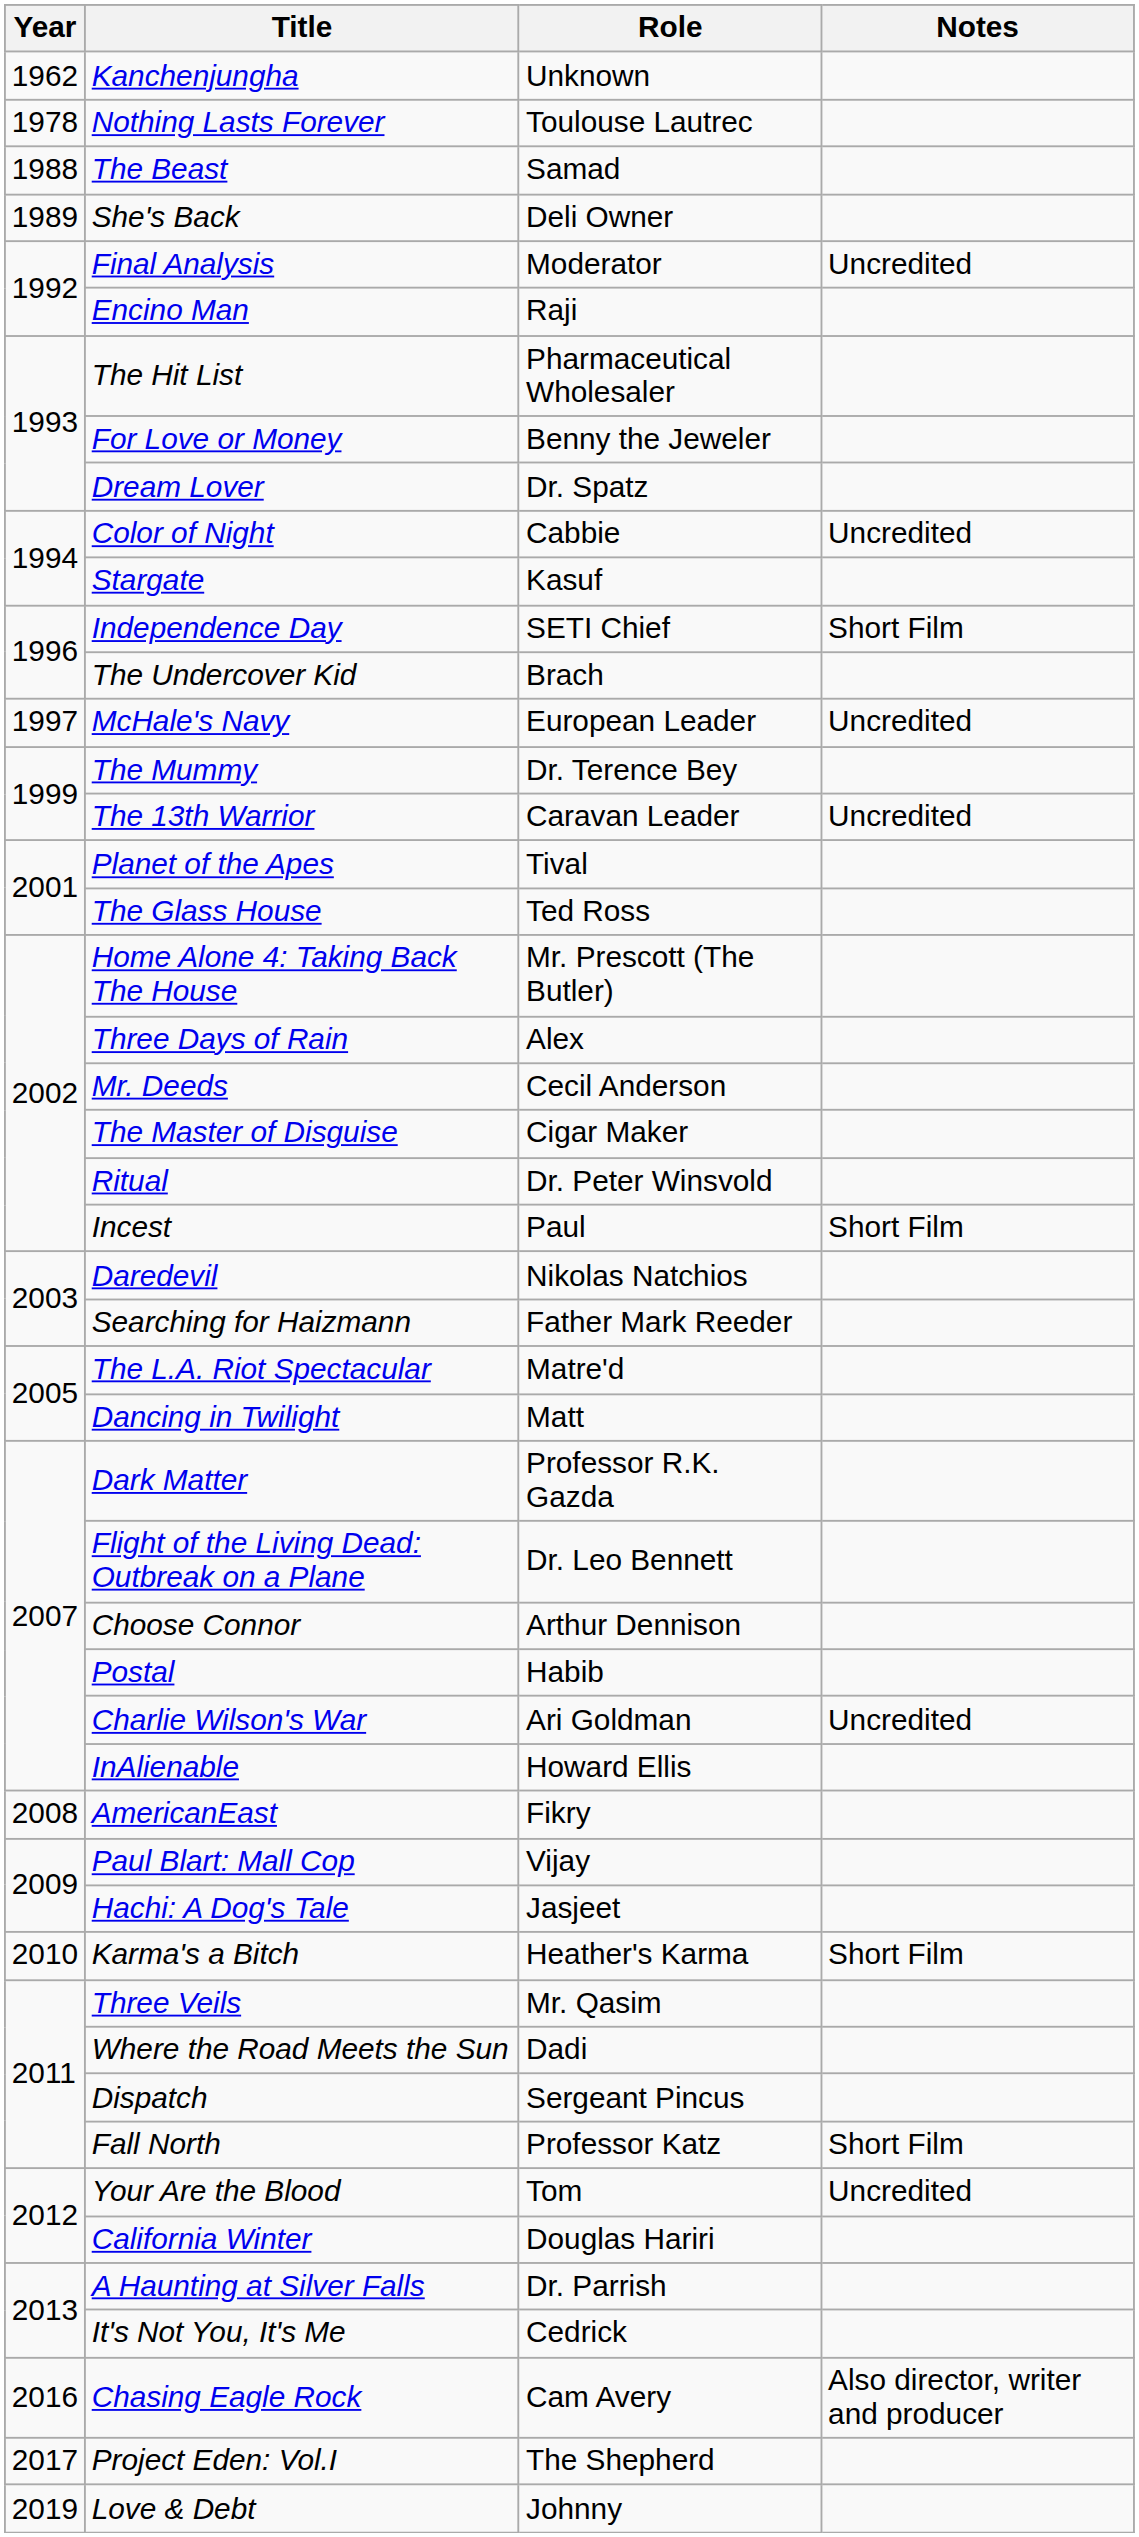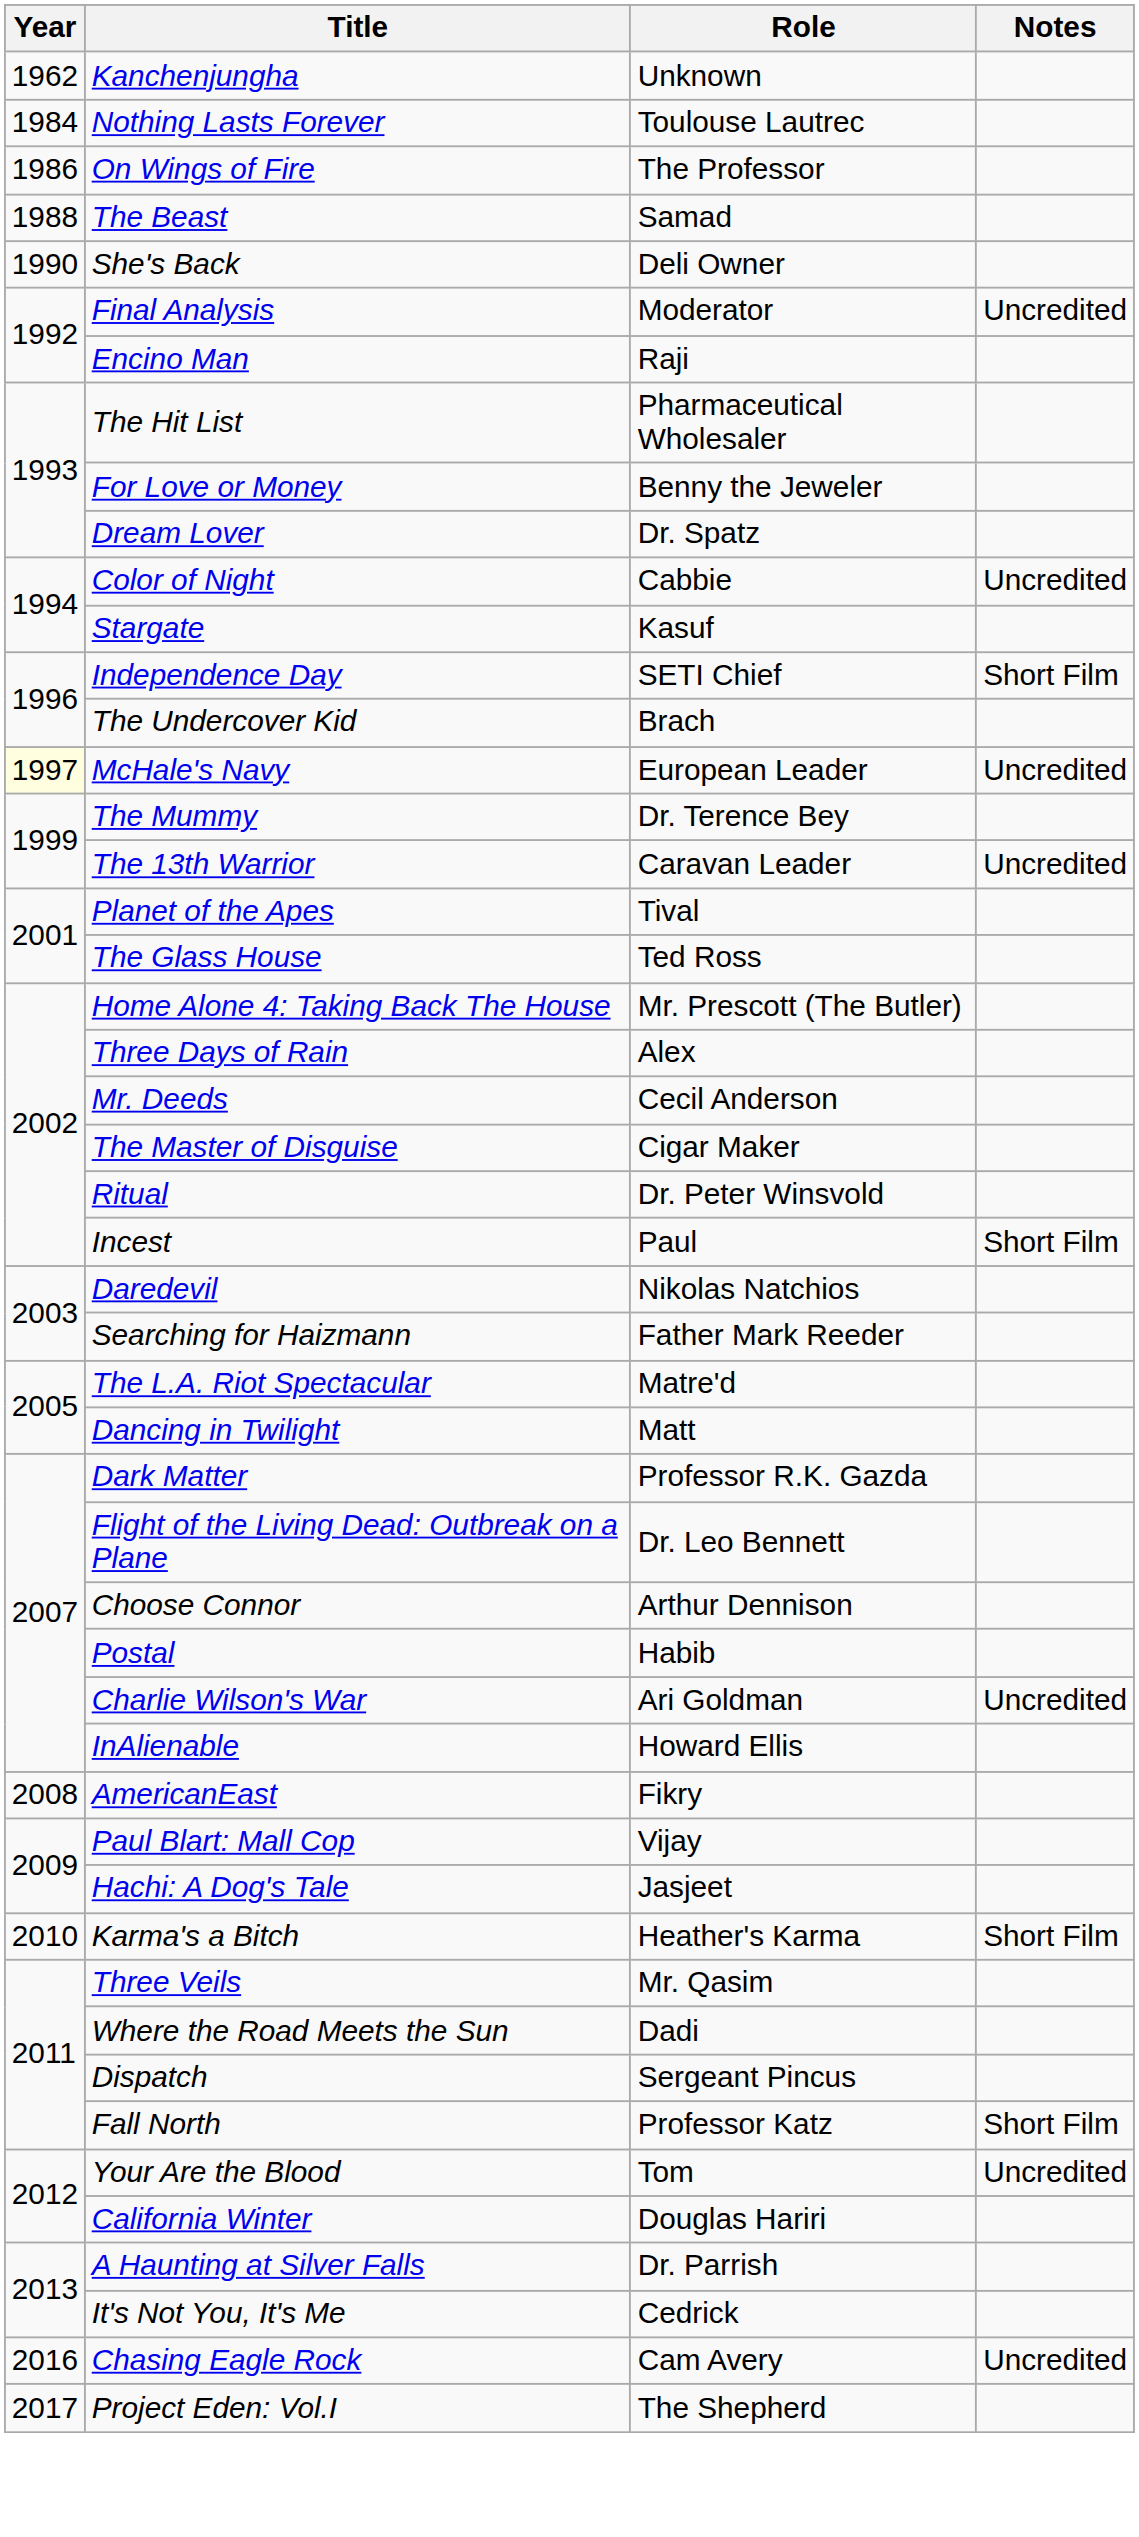 <table class = "wikitable sortable">
 <tr>
 <th>Year</th>
 <th>Title</th>
 <th>Role</th>
 <th>Notes</th>
 </tr>
 <tr>
 <td>1962</td>
 <td><a href='#'><em>Kanchenjungha</em></a></td>
 <td>Unknown</td>
 <td></td>
 </tr>
 <tr>
-<td>1978</td>
+<td>1984</td>
 <td><a href='#'><em>Nothing Lasts Forever</em></a></td>
 <td>Toulouse Lautrec</td>
+<td></td>
+</tr>
+<tr>
+<td>1986</td>
+<td><em><a href='#'>On Wings of Fire</a></em></td>
+<td>The Professor</td>
 <td></td>
 </tr>
 <tr>
 <td>1988</td>
 <td><a href='#'><em>The Beast</em></a></td>
 <td>Samad</td>
 <td></td>
 </tr>
 <tr>
-<td>1989</td>
+<td>1990</td>
 <td><em>She's Back</em></td>
 <td>Deli Owner</td>
 <td></td>
 </tr>
 <tr>
 <td rowspan=2>1992</td>
 <td><em><a href='#'>Final Analysis</a></em></td>
 <td>Moderator</td>
 <td>Uncredited</td>
 </tr>
 <tr>
 <td><em><a href='#'>Encino Man</a></em></td>
 <td>Raji</td>
 <td></td>
 </tr>
 <tr>
 <td rowspan=3>1993</td>
 <td><em>The Hit List</em></td>
 <td>Pharmaceutical Wholesaler</td>
 <td></td>
 </tr>
 <tr>
 <td><a href='#'><em>For Love or Money</em></a></td>
 <td>Benny the Jeweler</td>
 <td></td>
 </tr>
 <tr>
 <td><a href='#'><em>Dream Lover</em></a></td>
 <td>Dr. Spatz</td>
 <td></td>
 </tr>
 <tr>
 <td rowspan=2>1994</td>
 <td><em><a href='#'>Color of Night</a></em></td>
 <td>Cabbie</td>
 <td>Uncredited</td>
 </tr>
 <tr>
 <td><a href='#'><em>Stargate</em></a></td>
 <td>Kasuf</td>
 <td></td>
 </tr>
 <tr>
 <td rowspan=2>1996</td>
 <td><a href='#'><em>Independence Day</em></a></td>
 <td>SETI Chief</td>
 <td>Short Film</td>
 </tr>
 <tr>
 <td><em>The Undercover Kid</em></td>
 <td>Brach</td>
 <td></td>
 </tr>
 <tr>
-<td>1997</td>
+<td style="background: lightyellow;">1997</td>
 <td><a href='#'><em>McHale's Navy</em></a></td>
 <td>European Leader</td>
 <td>Uncredited</td>
 </tr>
 <tr>
 <td rowspan=2>1999</td>
 <td><a href='#'><em>The Mummy</em></a></td>
 <td>Dr. Terence Bey</td>
 <td></td>
 </tr>
 <tr>
 <td><em><a href='#'>The 13th Warrior</a></em></td>
 <td>Caravan Leader</td>
 <td>Uncredited</td>
 </tr>
 <tr>
 <td rowspan=2>2001</td>
 <td><a href='#'><em>Planet of the Apes</em></a></td>
 <td>Tival</td>
 <td></td>
 </tr>
 <tr>
 <td><a href='#'><em>The Glass House</em></a></td>
 <td>Ted Ross</td>
 <td></td>
 </tr>
 <tr>
 <td rowspan="6">2002</td>
 <td><em><a href='#'>Home Alone 4: Taking Back The House</a></em></td>
 <td>Mr. Prescott (The Butler)</td>
 <td></td>
 </tr>
 <tr>
 <td><a href='#'><em>Three Days of Rain</em></a></td>
 <td>Alex</td>
 <td></td>
 </tr>
 <tr>
 <td><em><a href='#'>Mr. Deeds</a></em></td>
 <td>Cecil Anderson</td>
 <td></td>
 </tr>
 <tr>
 <td><em><a href='#'>The Master of Disguise</a></em></td>
 <td>Cigar Maker</td>
 <td></td>
 </tr>
 <tr>
 <td><a href='#'><em>Ritual</em></a></td>
 <td>Dr. Peter Winsvold</td>
 <td></td>
 </tr>
 <tr>
 <td><em>Incest</em></td>
 <td>Paul</td>
 <td>Short Film</td>
 </tr>
 <tr>
 <td rowspan=2>2003</td>
 <td><em><a href='#'>Daredevil</a></em></td>
 <td>Nikolas Natchios</td>
 <td></td>
 </tr>
 <tr>
 <td><em>Searching for Haizmann</em></td>
 <td>Father Mark Reeder</td>
 <td></td>
 </tr>
 <tr>
 <td rowspan=2>2005</td>
 <td><em><a href='#'>The L.A. Riot Spectacular</a></em></td>
 <td>Matre'd</td>
 <td></td>
 </tr>
 <tr>
 <td><em><a href='#'>Dancing in Twilight</a></em></td>
 <td>Matt</td>
 <td></td>
 </tr>
 <tr>
 <td rowspan=6>2007</td>
 <td><a href='#'><em>Dark Matter</em></a></td>
 <td>Professor R.K. Gazda</td>
 <td></td>
 </tr>
 <tr>
 <td><em><a href='#'>Flight of the Living Dead: Outbreak on a Plane</a></em></td>
 <td>Dr. Leo Bennett</td>
 <td></td>
 </tr>
 <tr>
 <td><em>Choose Connor</em></td>
 <td>Arthur Dennison</td>
 <td></td>
 </tr>
 <tr>
 <td><a href='#'><em>Postal</em></a></td>
 <td>Habib</td>
 <td></td>
 </tr>
 <tr>
 <td><a href='#'><em>Charlie Wilson's War</em></a></td>
 <td>Ari Goldman</td>
 <td>Uncredited</td>
 </tr>
 <tr>
 <td><em><a href='#'>InAlienable</a></em></td>
 <td>Howard Ellis</td>
 <td></td>
 </tr>
 <tr>
 <td>2008</td>
 <td><em><a href='#'>AmericanEast</a></em></td>
 <td>Fikry</td>
 <td></td>
 </tr>
 <tr>
 <td rowspan=2>2009</td>
 <td><em><a href='#'>Paul Blart: Mall Cop</a></em></td>
 <td>Vijay</td>
 <td></td>
 </tr>
 <tr>
 <td><em><a href='#'>Hachi: A Dog's Tale</a></em></td>
 <td>Jasjeet</td>
 <td></td>
 </tr>
 <tr>
 <td>2010</td>
 <td><em>Karma's a Bitch</em></td>
 <td>Heather's Karma</td>
 <td>Short Film</td>
 </tr>
 <tr>
 <td rowspan=4>2011</td>
 <td><em><a href='#'>Three Veils</a></em></td>
 <td>Mr. Qasim</td>
 <td></td>
 </tr>
 <tr>
 <td><em>Where the Road Meets the Sun</em></td>
 <td>Dadi</td>
 <td></td>
 </tr>
 <tr>
 <td><em>Dispatch</em></td>
 <td>Sergeant Pincus</td>
 <td></td>
 </tr>
 <tr>
 <td><em>Fall North</em></td>
 <td>Professor Katz</td>
 <td>Short Film</td>
 </tr>
 <tr>
 <td rowspan=2>2012</td>
 <td><em>Your Are the Blood</em></td>
 <td>Tom</td>
 <td>Uncredited</td>
 </tr>
 <tr>
 <td><em><a href='#'>California Winter</a></em></td>
 <td>Douglas Hariri</td>
 <td></td>
 </tr>
 <tr>
 <td rowspan=2>2013</td>
 <td><em><a href='#'>A Haunting at Silver Falls</a></em></td>
 <td>Dr. Parrish</td>
 <td></td>
 </tr>
 <tr>
 <td><em>It's Not You, It's Me</em></td>
 <td>Cedrick</td>
 <td></td>
 </tr>
 <tr>
 <td>2016</td>
 <td><em><a href='#'>Chasing Eagle Rock</a></em></td>
 <td>Cam Avery</td>
-<td>Also director, writer and producer</td>
+<td>Uncredited</td>
 </tr>
 <tr>
 <td>2017</td>
 <td><em>Project Eden: Vol.I</em></td>
 <td>The Shepherd</td>
 <td></td>
 </tr>
-<tr>
-<td>2019</td>
-<td><em>Love & Debt</em></td>
-<td>Johnny</td>
-<td></td>
-</tr>
 </table>
